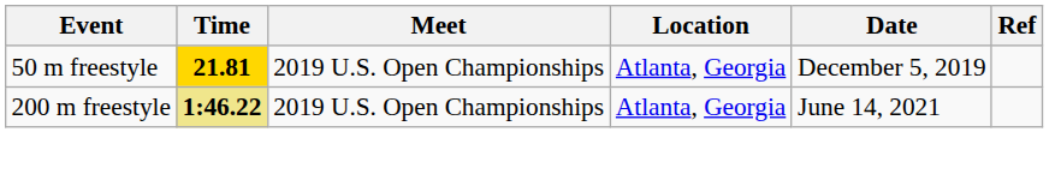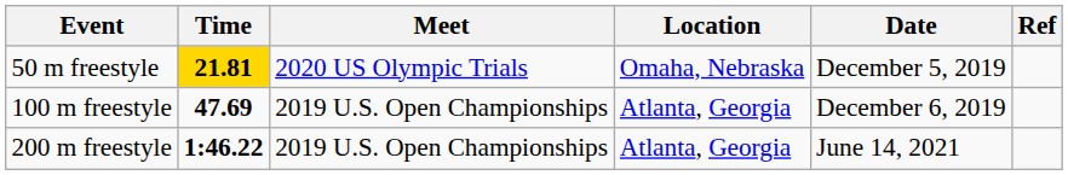 <table class="wikitable">
 <tr>
 <th>Event</th>
 <th>Time</th>
 <th>Meet</th>
 <th>Location</th>
 <th>Date</th>
 <th>Ref</th>
 </tr>
 <tr>
 <td>50 m freestyle</td>
 <td align="center" style="background: gold;"><strong>21.81</strong></td>
-<td>2019 U.S. Open Championships</td>
-<td><a href='#'>Atlanta</a>, <a href='#'>Georgia</a></td>
+<td><a href='#'>2020 US Olympic Trials</a></td>
+<td><a href='#'>Omaha, Nebraska</a></td>
 <td>December 5, 2019</td>
 <td></td>
 </tr>
 <tr>
+<td>100 m freestyle</td>
+<td align="center"><strong>47.69</strong></td>
+<td>2019 U.S. Open Championships</td>
+<td><a href='#'>Atlanta</a>, <a href='#'>Georgia</a></td>
+<td>December 6, 2019</td>
+<td></td>
+</tr>
+<tr>
 <td>200 m freestyle</td>
-<td align="center" style="background: khaki;"><strong>1:46.22</strong></td>
+<td align="center"><strong>1:46.22</strong></td>
 <td>2019 U.S. Open Championships</td>
 <td><a href='#'>Atlanta</a>, <a href='#'>Georgia</a></td>
 <td>June 14, 2021</td>
 <td></td>
 </tr>
 </table>
